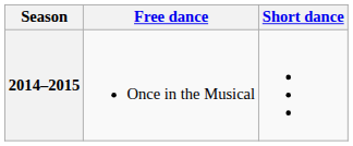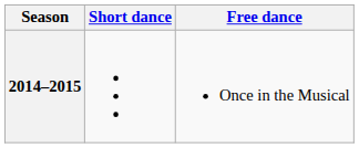 <table class=wikitable style=text-align:center>
 <tr>
 <th>Season</th>
+<th><a href='#'>Short dance</a></th>
 <th><a href='#'>Free dance</a></th>
-<th><a href='#'>Short dance</a></th>
 </tr>
 <tr>
 <th>2014–2015 <br></th>
+<td><br><ul><li></li><li></li><li></li></ul></td>
 <td><br><ul><li>Once in the Musical</li></ul></td>
-<td><br><ul><li></li><li></li><li></li></ul></td>
 </tr>
 </table>
